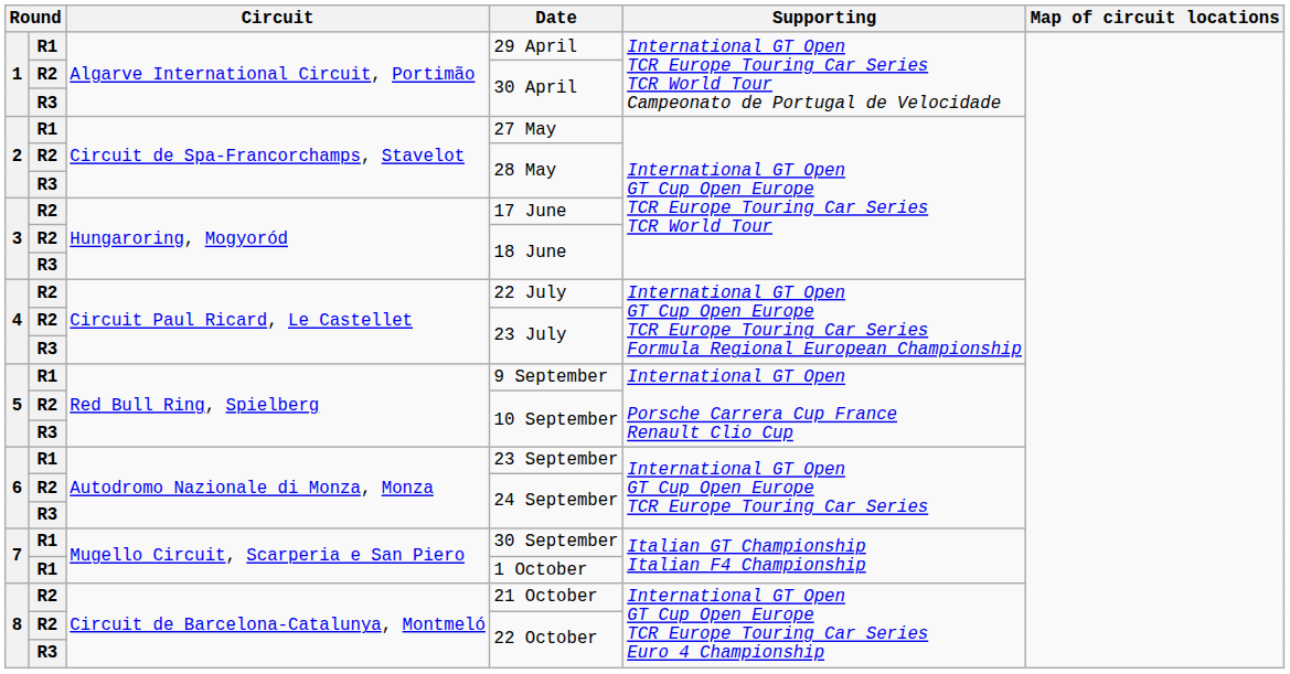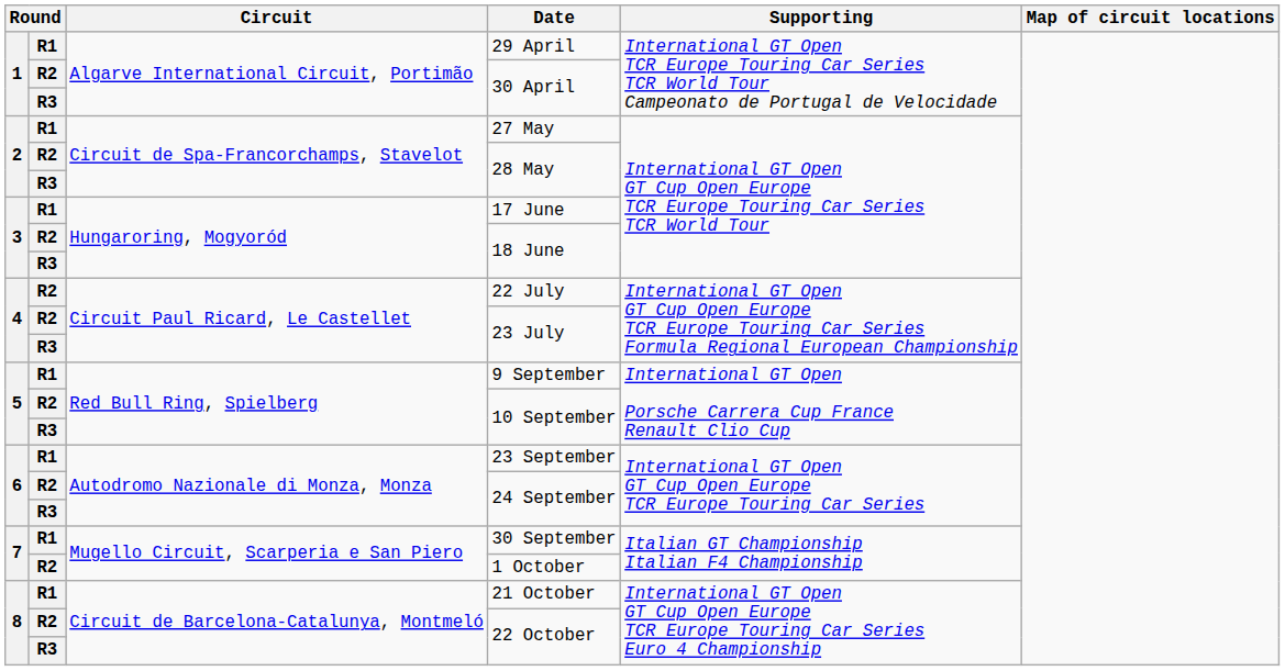 <table class="wikitable" style="font-size: 85%;">
 <tr>
 <th colspan="2">Round</th>
 <th>Circuit</th>
 <th>Date</th>
 <th>Supporting</th>
 <th>Map of circuit locations</th>
 </tr>
 <tr>
 <th rowspan="3">1</th>
 <th>R1</th>
 <td rowspan="3"> <a href='#'>Algarve International Circuit</a>, <a href='#'>Portimão</a></td>
 <td>29 April</td>
 <td rowspan="3"><em><a href='#'>International GT Open</a></em><br><em><a href='#'>TCR Europe Touring Car Series</a><br><a href='#'>TCR World Tour</a><br>Campeonato de Portugal de Velocidade</em></td>
 <td rowspan="23"></td>
 </tr>
 <tr>
 <th>R2</th>
 <td rowspan="2">30 April</td>
 </tr>
 <tr>
 <th>R3</th>
 </tr>
 <tr>
 <th rowspan="3">2</th>
 <th>R1</th>
 <td rowspan="3" nowrap> <a href='#'>Circuit de Spa-Francorchamps</a>, <a href='#'>Stavelot</a></td>
 <td>27 May</td>
 <td rowspan="6"><em><a href='#'>International GT Open</a><br><a href='#'>GT Cup Open Europe</a></em><br><em><a href='#'>TCR Europe Touring Car Series</a><br><a href='#'>TCR World Tour</a></em></td>
 </tr>
 <tr>
 <th>R2</th>
 <td rowspan="2">28 May</td>
 </tr>
 <tr>
 <th>R3</th>
 </tr>
 <tr>
 <th rowspan="3">3</th>
-<th>R2</th>
+<th>R1</th>
 <td rowspan="3"> <a href='#'>Hungaroring</a>, <a href='#'>Mogyoród</a></td>
 <td>17 June</td>
 </tr>
 <tr>
 <th>R2</th>
 <td rowspan="2">18 June</td>
 </tr>
 <tr>
 <th>R3</th>
 </tr>
 <tr>
 <th rowspan="3">4</th>
 <th>R2</th>
 <td rowspan="3"> <a href='#'>Circuit Paul Ricard</a>, <a href='#'>Le Castellet</a></td>
 <td>22 July</td>
 <td rowspan="3"><em><a href='#'>International GT Open</a><br><a href='#'>GT Cup Open Europe</a></em><br><em><a href='#'>TCR Europe Touring Car Series</a></em><br><em><a href='#'>Formula Regional European Championship</a></em></td>
 </tr>
 <tr>
 <th>R2</th>
 <td rowspan="2">23 July</td>
 </tr>
 <tr>
 <th>R3</th>
 </tr>
 <tr>
 <th rowspan="3">5</th>
 <th>R1</th>
 <td rowspan="3"> <a href='#'>Red Bull Ring</a>, <a href='#'>Spielberg</a></td>
 <td>9 September</td>
 <td rowspan="3"><em><a href='#'>International GT Open</a></em><br><em><br><a href='#'>Porsche Carrera Cup France</a><br><a href='#'>Renault Clio Cup</a></em></td>
 </tr>
 <tr>
 <th>R2</th>
 <td rowspan="2">10 September</td>
 </tr>
 <tr>
 <th>R3</th>
 </tr>
 <tr>
 <th rowspan="3">6</th>
 <th>R1</th>
 <td rowspan="3"> <a href='#'>Autodromo Nazionale di Monza</a>, <a href='#'>Monza</a></td>
 <td>23 September</td>
 <td rowspan="3"><em><a href='#'>International GT Open</a><br><a href='#'>GT Cup Open Europe</a></em><br><em><a href='#'>TCR Europe Touring Car Series</a></em></td>
 </tr>
 <tr>
 <th>R2</th>
 <td rowspan="2" nowrap>24 September</td>
 </tr>
 <tr>
 <th>R3</th>
 </tr>
 <tr>
 <th rowspan="2">7</th>
 <th>R1</th>
 <td rowspan="2"> <a href='#'>Mugello Circuit</a>, <a href='#'>Scarperia e San Piero</a></td>
 <td>30 September</td>
 <td rowspan="2"><em><a href='#'>Italian GT Championship</a></em><br><em><a href='#'>Italian F4 Championship</a></em></td>
 </tr>
 <tr>
-<th>R1</th>
+<th>R2</th>
 <td>1 October</td>
 </tr>
 <tr>
 <th rowspan="3">8</th>
-<th>R2</th>
+<th>R1</th>
 <td rowspan="3" nowrap> <a href='#'>Circuit de Barcelona-Catalunya</a>, <a href='#'>Montmeló</a></td>
 <td>21 October</td>
 <td rowspan="3"><em><a href='#'>International GT Open</a><br><a href='#'>GT Cup Open Europe</a></em><br><em><a href='#'>TCR Europe Touring Car Series</a></em><br><em><a href='#'>Euro 4 Championship</a></em></td>
 </tr>
 <tr>
 <th>R2</th>
 <td rowspan="2">22 October</td>
 </tr>
 <tr>
 <th>R3</th>
 </tr>
 </table>
